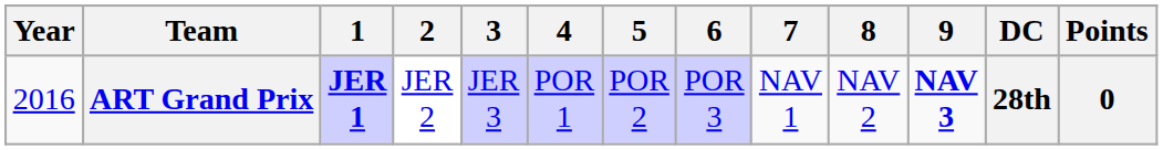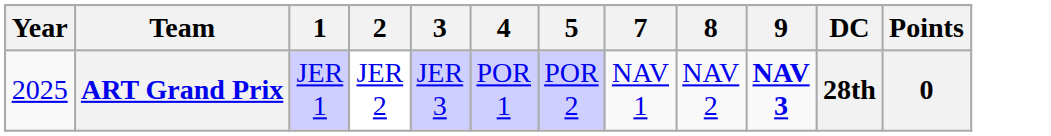 <table class="wikitable" style="text-align:center; font-size:85%;">
 <tr>
 <th>Year</th>
 <th>Team</th>
 <th>1</th>
 <th>2</th>
 <th>3</th>
 <th>4</th>
 <th>5</th>
-<th>6</th>
 <th>7</th>
 <th>8</th>
 <th>9</th>
 <th>DC</th>
 <th>Points</th>
 </tr>
 <tr>
-<td><a href='#'>2016</a></td>
+<td><a href='#'>2025</a></td>
 <th><a href='#'>ART Grand Prix</a></th>
-<td style="background:#CFCFFF;"><strong><a href='#'>JER<br>1</a><br></strong></td>
+<td style="background:#CFCFFF;"><a href='#'>JER<br>1</a><br></td>
 <td style="background:#FFFFFF;"><a href='#'>JER<br>2</a><br></td>
 <td style="background:#CFCFFF;"><a href='#'>JER<br>3</a><br></td>
 <td style="background:#CFCFFF;"><a href='#'>POR<br>1</a><br></td>
 <td style="background:#CFCFFF;"><a href='#'>POR<br>2</a><br></td>
-<td style="background:#CFCFFF;"><a href='#'>POR<br>3</a><br></td>
 <td><a href='#'>NAV<br>1</a></td>
 <td><a href='#'>NAV<br>2</a></td>
 <td><strong><a href='#'>NAV<br>3</a></strong></td>
 <th>28th</th>
 <th>0</th>
 </tr>
 </table>
